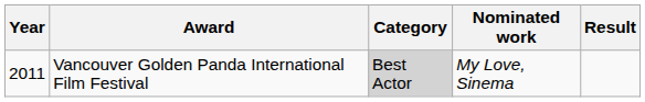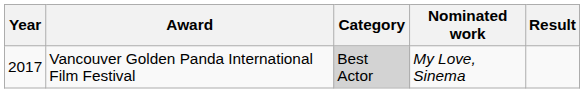 <table class="wikitable" style="width:600px">
 <tr>
 <th width=10>Year</th>
 <th>Award</th>
 <th>Category</th>
 <th>Nominated work</th>
 <th>Result</th>
 </tr>
 <tr>
-<td>2011</td>
+<td>2017</td>
 <td Vancouver Golden Panda International Film Festival 2017>Vancouver Golden Panda International Film Festival</td>
 <td style="background: lightgrey;">Best Actor</td>
 <td><em>My Love, Sinema</em></td>
 <td></td>
 </tr>
 </table>
